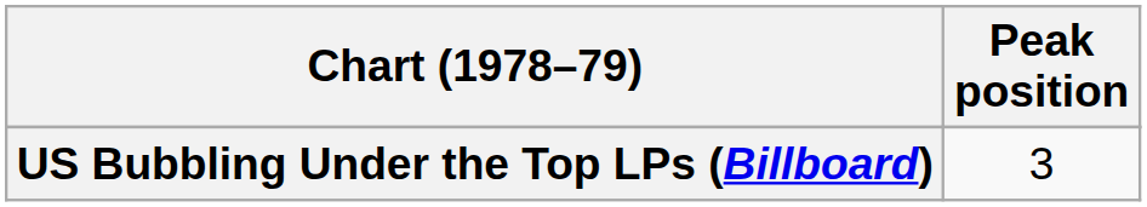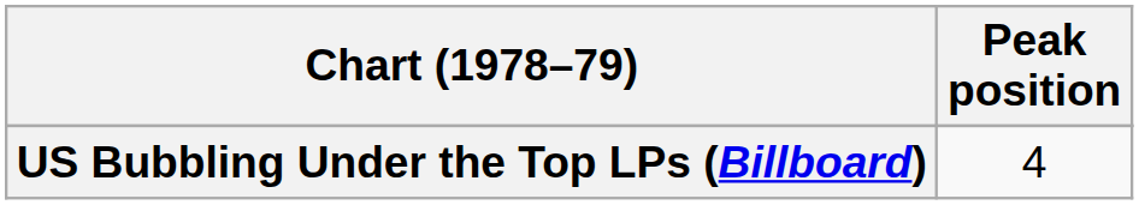 <table class="wikitable sortable plainrowheaders">
 <tr>
 <th scope="col">Chart (1978–79)</th>
 <th scope="col">Peak<br>position</th>
 </tr>
 <tr>
 </tr>
 <tr>
 <th scope="row">US Bubbling Under the Top LPs (<em><a href='#'>Billboard</a></em>)</th>
-<td style="text-align:center;">3</td>
+<td style="text-align:center;">4</td>
 </tr>
 </table>
